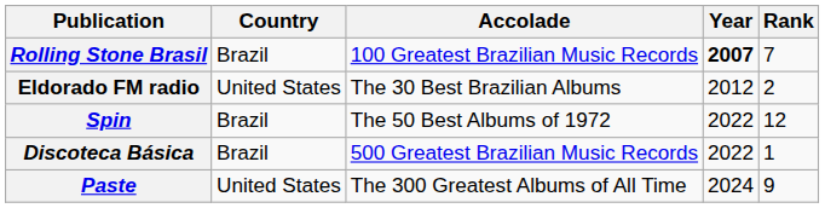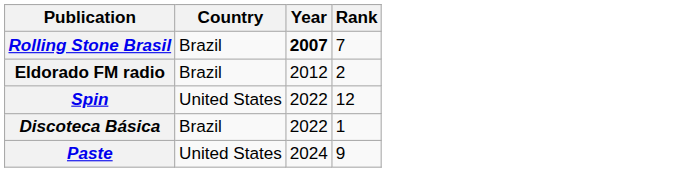 <table class="wikitable plainrowheaders">
 <tr>
 <th>Publication</th>
 <th>Country</th>
-<th>Accolade</th>
 <th>Year</th>
 <th>Rank</th>
 </tr>
 <tr>
 <th scope="row"><em><a href='#'>Rolling Stone Brasil</a></em></th>
 <td>Brazil</td>
-<td><a href='#'>100 Greatest Brazilian Music Records</a></td>
 <td><strong>2007</strong></td>
 <td>7</td>
 </tr>
 <tr>
 <th scope="row">Eldorado FM radio</th>
-<td>United States</td>
-<td>The 30 Best Brazilian Albums</td>
+<td>Brazil</td>
 <td>2012</td>
 <td>2</td>
 </tr>
 <tr>
 <th scope="row"><a href='#'><em>Spin</em></a></th>
-<td>Brazil</td>
-<td>The 50 Best Albums of 1972</td>
+<td>United States</td>
 <td>2022</td>
 <td>12</td>
 </tr>
 <tr>
 <th scope="row"><em>Discoteca Básica</em></th>
 <td>Brazil</td>
-<td><a href='#'>500 Greatest Brazilian Music Records</a></td>
 <td>2022</td>
 <td>1</td>
 </tr>
 <tr>
 <th scope="row"><a href='#'><em>Paste</em></a></th>
 <td>United States</td>
-<td>The 300 Greatest Albums of All Time</td>
 <td>2024</td>
 <td>9</td>
 </tr>
 </table>
